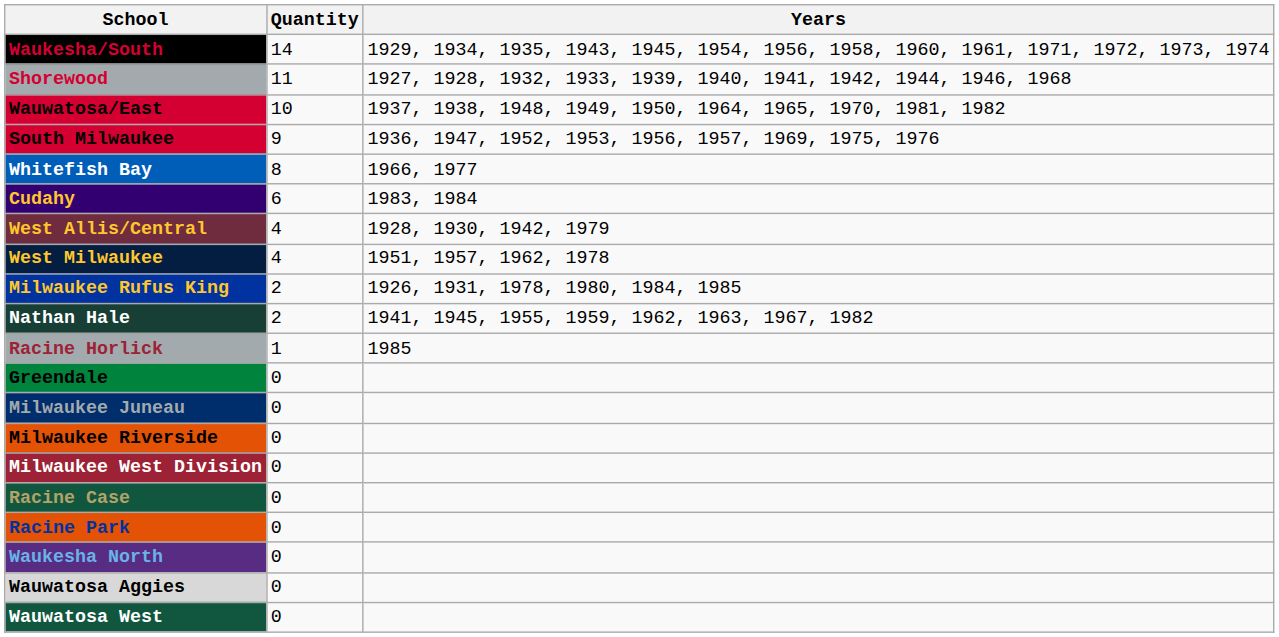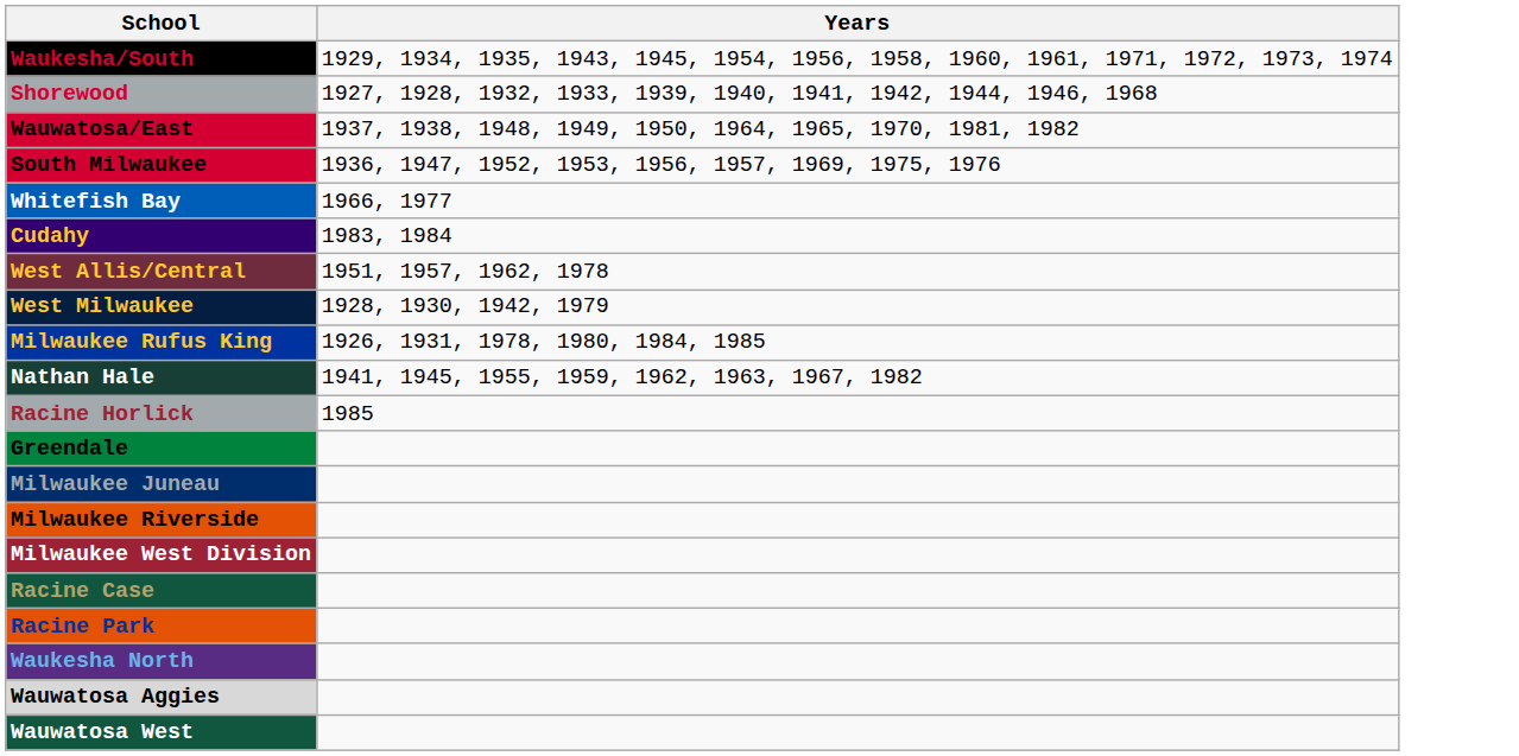 <table class="wikitable">
 <tr>
 <th>School</th>
-<th>Quantity</th>
 <th>Years</th>
 </tr>
 <tr>
 <td style="background: black; color: #d50032"><strong>Waukesha/South</strong></td>
-<td>14</td>
 <td>1929, 1934, 1935, 1943, 1945, 1954, 1956, 1958, 1960, 1961, 1971, 1972, 1973, 1974</td>
 </tr>
 <tr>
 <td style="background: #a2aaad; color: #d50032"><strong>Shorewood</strong></td>
-<td>11</td>
 <td>1927, 1928, 1932, 1933, 1939, 1940, 1941, 1942, 1944, 1946, 1968</td>
 </tr>
 <tr>
 <td style="background: #d50032; color: black"><strong>Wauwatosa/East</strong></td>
-<td>10</td>
 <td>1937, 1938, 1948, 1949, 1950, 1964, 1965, 1970, 1981, 1982</td>
 </tr>
 <tr>
 <td style="background: #d50032; color: black"><strong>South Milwaukee</strong></td>
-<td>9</td>
 <td>1936, 1947, 1952, 1953, 1956, 1957, 1969, 1975, 1976</td>
 </tr>
 <tr>
 <td style="background: #005eb8; color: white"><strong>Whitefish Bay</strong></td>
-<td>8</td>
 <td>1966, 1977</td>
 </tr>
 <tr>
 <td style="background: #330072; color: #ffc72c"><strong>Cudahy</strong></td>
-<td>6</td>
 <td>1983, 1984</td>
 </tr>
 <tr>
 <td style="background: #6f2c3f; color: #ffc72c"><strong>West Allis/Central</strong></td>
-<td>4</td>
+<td>1951, 1957, 1962, 1978</td>
+</tr>
+<tr>
+<td style="background: #041e42; color: #ffc72c"><strong>West Milwaukee</strong></td>
 <td>1928, 1930, 1942, 1979</td>
 </tr>
 <tr>
-<td style="background: #041e42; color: #ffc72c"><strong>West Milwaukee</strong></td>
-<td>4</td>
-<td>1951, 1957, 1962, 1978</td>
-</tr>
-<tr>
 <td style="background: #0032a0; color: #ffc72c"><strong>Milwaukee Rufus King</strong></td>
-<td>2</td>
 <td>1926, 1931, 1978, 1980, 1984, 1985</td>
 </tr>
 <tr>
 <td style="background: #173f35; color: white"><strong>Nathan Hale</strong></td>
-<td>2</td>
 <td>1941, 1945, 1955, 1959, 1962, 1963, 1967, 1982</td>
 </tr>
 <tr>
 <td style="background: #a2aaad; color: #9d2235"><strong>Racine Horlick</strong></td>
-<td>1</td>
 <td>1985</td>
 </tr>
 <tr>
 <td style="background: #00843d; color: black"><strong>Greendale</strong></td>
-<td>0</td>
 <td></td>
 </tr>
 <tr>
 <td style="background: #002d6c; color: #a2aaad"><strong>Milwaukee Juneau</strong></td>
-<td>0</td>
 <td></td>
 </tr>
 <tr>
 <td style="background: #e35205; color: black"><strong>Milwaukee Riverside</strong></td>
-<td>0</td>
 <td></td>
 </tr>
 <tr>
 <td style="background: #9d2235; color: white"><strong>Milwaukee West Division</strong></td>
-<td>0</td>
 <td></td>
 </tr>
 <tr>
 <td style="background: #115740; color: #b3a369"><strong>Racine Case</strong></td>
-<td>0</td>
 <td></td>
 </tr>
 <tr>
 <td style="background: #e35205; color: #0032a0"><strong>Racine Park</strong></td>
-<td>0</td>
 <td></td>
 </tr>
 <tr>
 <td style="background: #582c83; color: #69b3e7"><strong>Waukesha North</strong></td>
-<td>0</td>
 <td></td>
 </tr>
 <tr>
 <td style="background: #d8d8d8; color: black"><strong>Wauwatosa Aggies</strong></td>
-<td>0</td>
 <td></td>
 </tr>
 <tr>
 <td style="background: #115740; color: white"><strong>Wauwatosa West</strong></td>
-<td>0</td>
 <td></td>
 </tr>
 </table>
